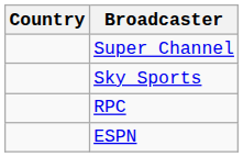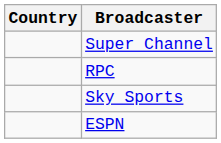 <table class="wikitable">
 <tr>
 <th align=center>Country</th>
 <th align=center>Broadcaster</th>
 </tr>
 <tr>
 <td></td>
 <td><a href='#'>Super Channel</a></td>
 </tr>
 <tr>
 <td></td>
-<td><a href='#'>Sky Sports</a></td>
+<td><a href='#'>RPC</a></td>
 </tr>
 <tr>
 <td></td>
-<td><a href='#'>RPC</a></td>
+<td><a href='#'>Sky Sports</a></td>
 </tr>
 <tr>
 <td></td>
 <td><a href='#'>ESPN</a></td>
 </tr>
 </table>
